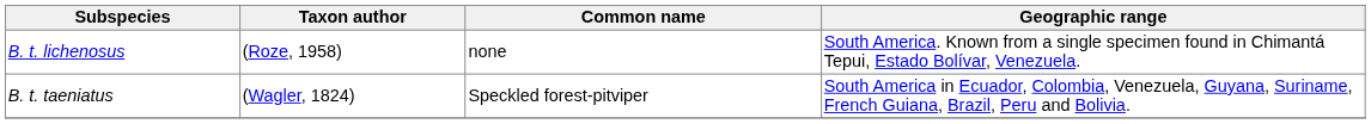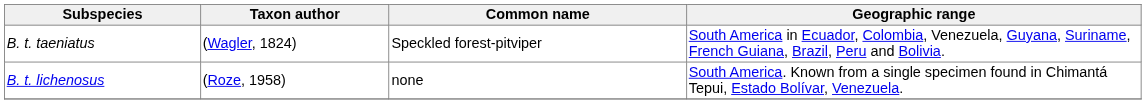 <table cellspacing=0 cellpadding=2 border=1 style="border-collapse: collapse;">
 <tr>
 <th bgcolor="#f0f0f0">Subspecies</th>
 <th bgcolor="#f0f0f0">Taxon author</th>
 <th bgcolor="#f0f0f0">Common name</th>
 <th bgcolor="#f0f0f0">Geographic range</th>
 </tr>
 <tr>
+<td><em>B. t. taeniatus</em></td>
+<td>(<a href='#'>Wagler</a>, 1824)</td>
+<td>Speckled forest-pitviper</td>
+<td><a href='#'>South America</a> in <a href='#'>Ecuador</a>, <a href='#'>Colombia</a>, Venezuela, <a href='#'>Guyana</a>, <a href='#'>Suriname</a>, <a href='#'>French Guiana</a>, <a href='#'>Brazil</a>, <a href='#'>Peru</a> and <a href='#'>Bolivia</a>.</td>
+</tr>
+<tr>
 <td><em><a href='#'>B. t. lichenosus</a></em></td>
 <td>(<a href='#'>Roze</a>, 1958)</td>
 <td>none</td>
 <td style="width:40%"><a href='#'>South America</a>. Known from a single specimen found in Chimantá Tepui, <a href='#'>Estado Bolívar</a>, <a href='#'>Venezuela</a>.</td>
 </tr>
 <tr>
-<td><em>B. t. taeniatus</em></td>
-<td>(<a href='#'>Wagler</a>, 1824)</td>
-<td>Speckled forest-pitviper</td>
-<td><a href='#'>South America</a> in <a href='#'>Ecuador</a>, <a href='#'>Colombia</a>, Venezuela, <a href='#'>Guyana</a>, <a href='#'>Suriname</a>, <a href='#'>French Guiana</a>, <a href='#'>Brazil</a>, <a href='#'>Peru</a> and <a href='#'>Bolivia</a>.</td>
-</tr>
-<tr>
 </tr>
 </table>
